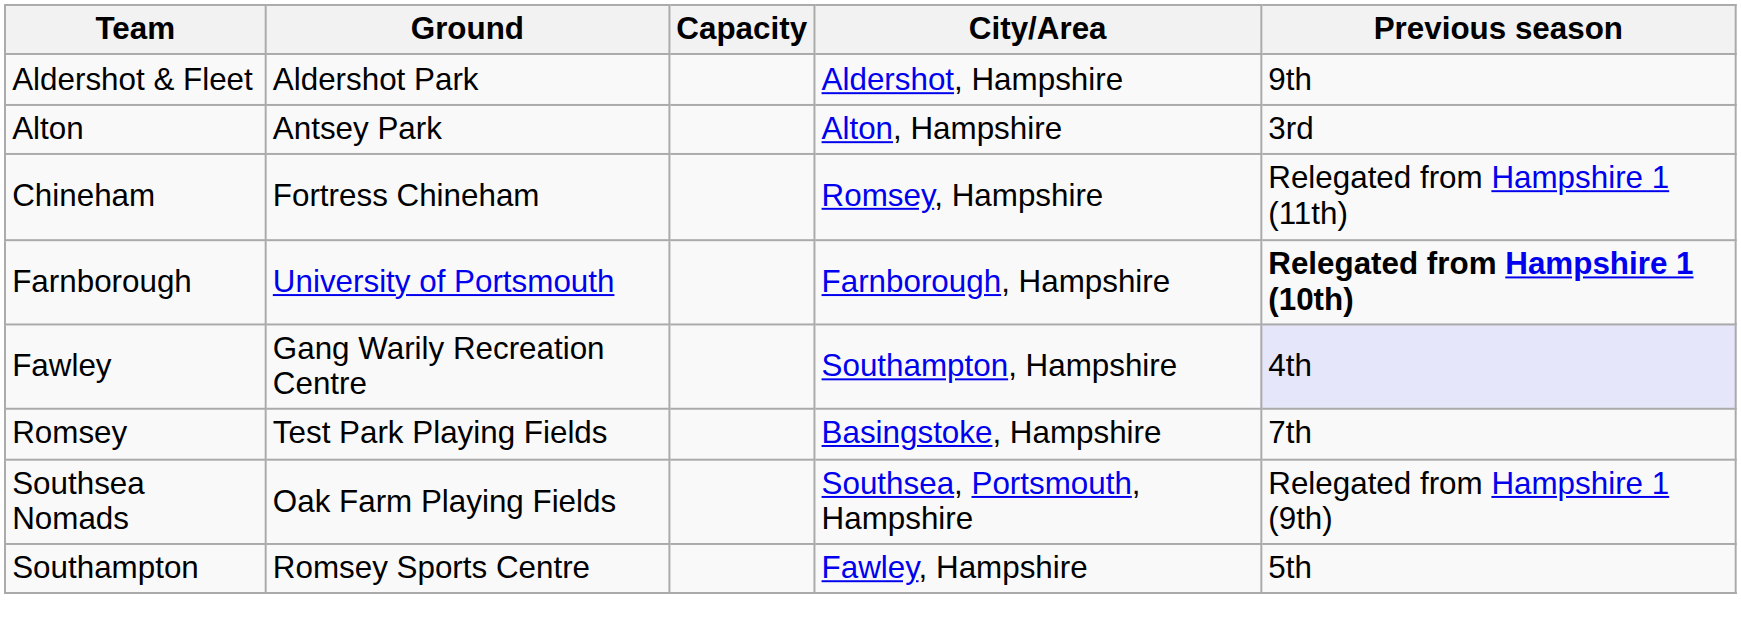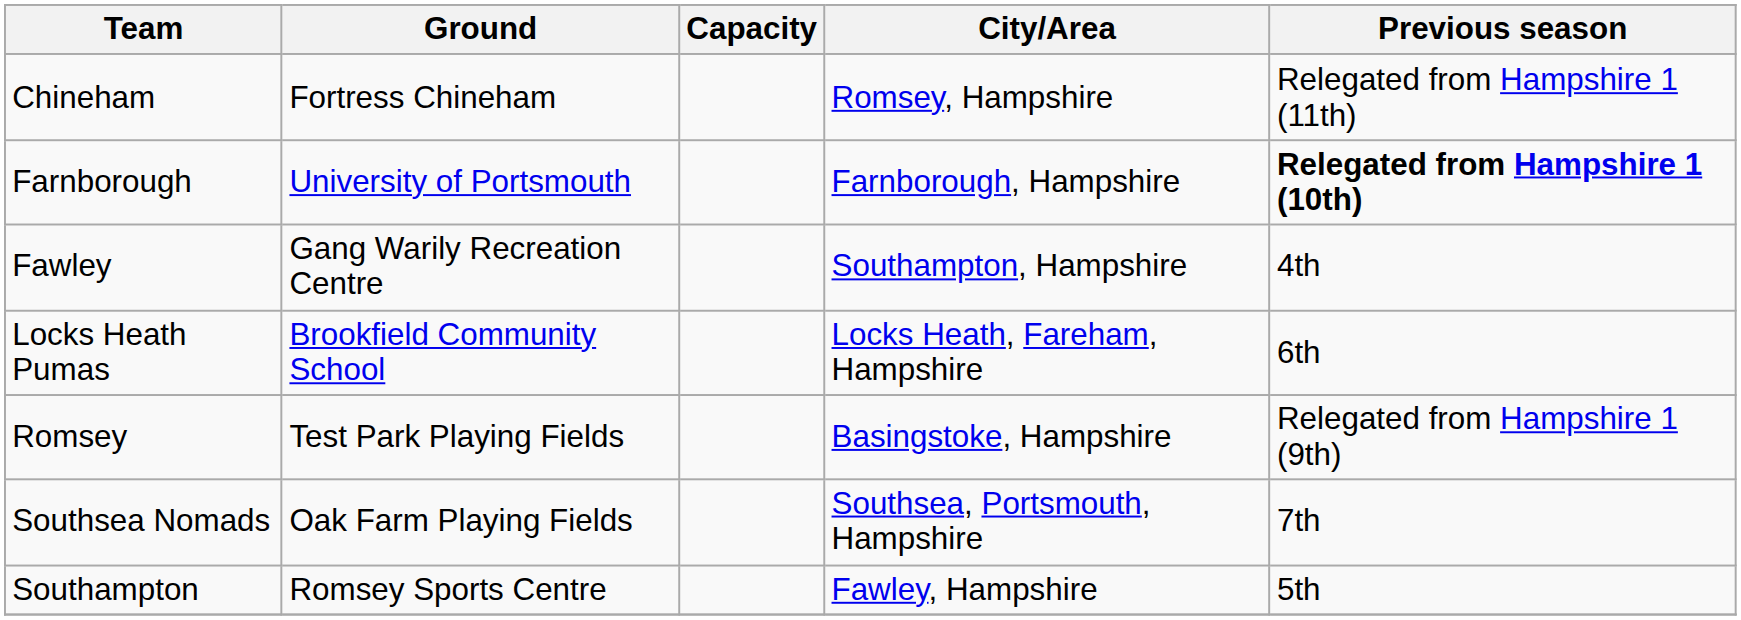 <table class="wikitable sortable" width=100%>
 <tr>
 <th>Team</th>
 <th>Ground</th>
 <th>Capacity</th>
 <th>City/Area</th>
 <th>Previous season</th>
-</tr>
-<tr>
-<td>Aldershot & Fleet</td>
-<td>Aldershot Park</td>
-<td></td>
-<td><a href='#'>Aldershot</a>, Hampshire</td>
-<td>9th</td>
-</tr>
-<tr>
-<td>Alton</td>
-<td>Antsey Park</td>
-<td></td>
-<td><a href='#'>Alton</a>, Hampshire</td>
-<td>3rd</td>
 </tr>
 <tr>
 <td>Chineham</td>
 <td>Fortress Chineham</td>
 <td></td>
 <td><a href='#'>Romsey</a>, Hampshire</td>
 <td>Relegated from <a href='#'>Hampshire 1</a> (11th)</td>
 </tr>
 <tr>
 <td>Farnborough</td>
 <td><a href='#'>University of Portsmouth</a></td>
 <td></td>
 <td><a href='#'>Farnborough</a>, Hampshire</td>
 <td><strong>Relegated from <a href='#'>Hampshire 1</a> (10th)</strong></td>
 </tr>
 <tr>
 <td>Fawley</td>
 <td>Gang Warily Recreation Centre</td>
 <td></td>
 <td><a href='#'>Southampton</a>, Hampshire</td>
-<td style="background: lavender;">4th</td>
+<td>4th</td>
+</tr>
+<tr>
+<td>Locks Heath Pumas</td>
+<td><a href='#'>Brookfield Community School</a></td>
+<td></td>
+<td><a href='#'>Locks Heath</a>, <a href='#'>Fareham</a>, Hampshire</td>
+<td>6th</td>
 </tr>
 <tr>
 <td>Romsey</td>
 <td>Test Park Playing Fields</td>
 <td></td>
 <td><a href='#'>Basingstoke</a>, Hampshire</td>
-<td>7th</td>
+<td>Relegated from <a href='#'>Hampshire 1</a> (9th)</td>
 </tr>
 <tr>
 <td>Southsea Nomads</td>
 <td>Oak Farm Playing Fields</td>
 <td></td>
 <td><a href='#'>Southsea</a>, <a href='#'>Portsmouth</a>, Hampshire</td>
-<td>Relegated from <a href='#'>Hampshire 1</a> (9th)</td>
+<td>7th</td>
 </tr>
 <tr>
 <td>Southampton</td>
 <td>Romsey Sports Centre</td>
 <td></td>
 <td><a href='#'>Fawley</a>, Hampshire</td>
 <td>5th</td>
 </tr>
 <tr>
 </tr>
 </table>
